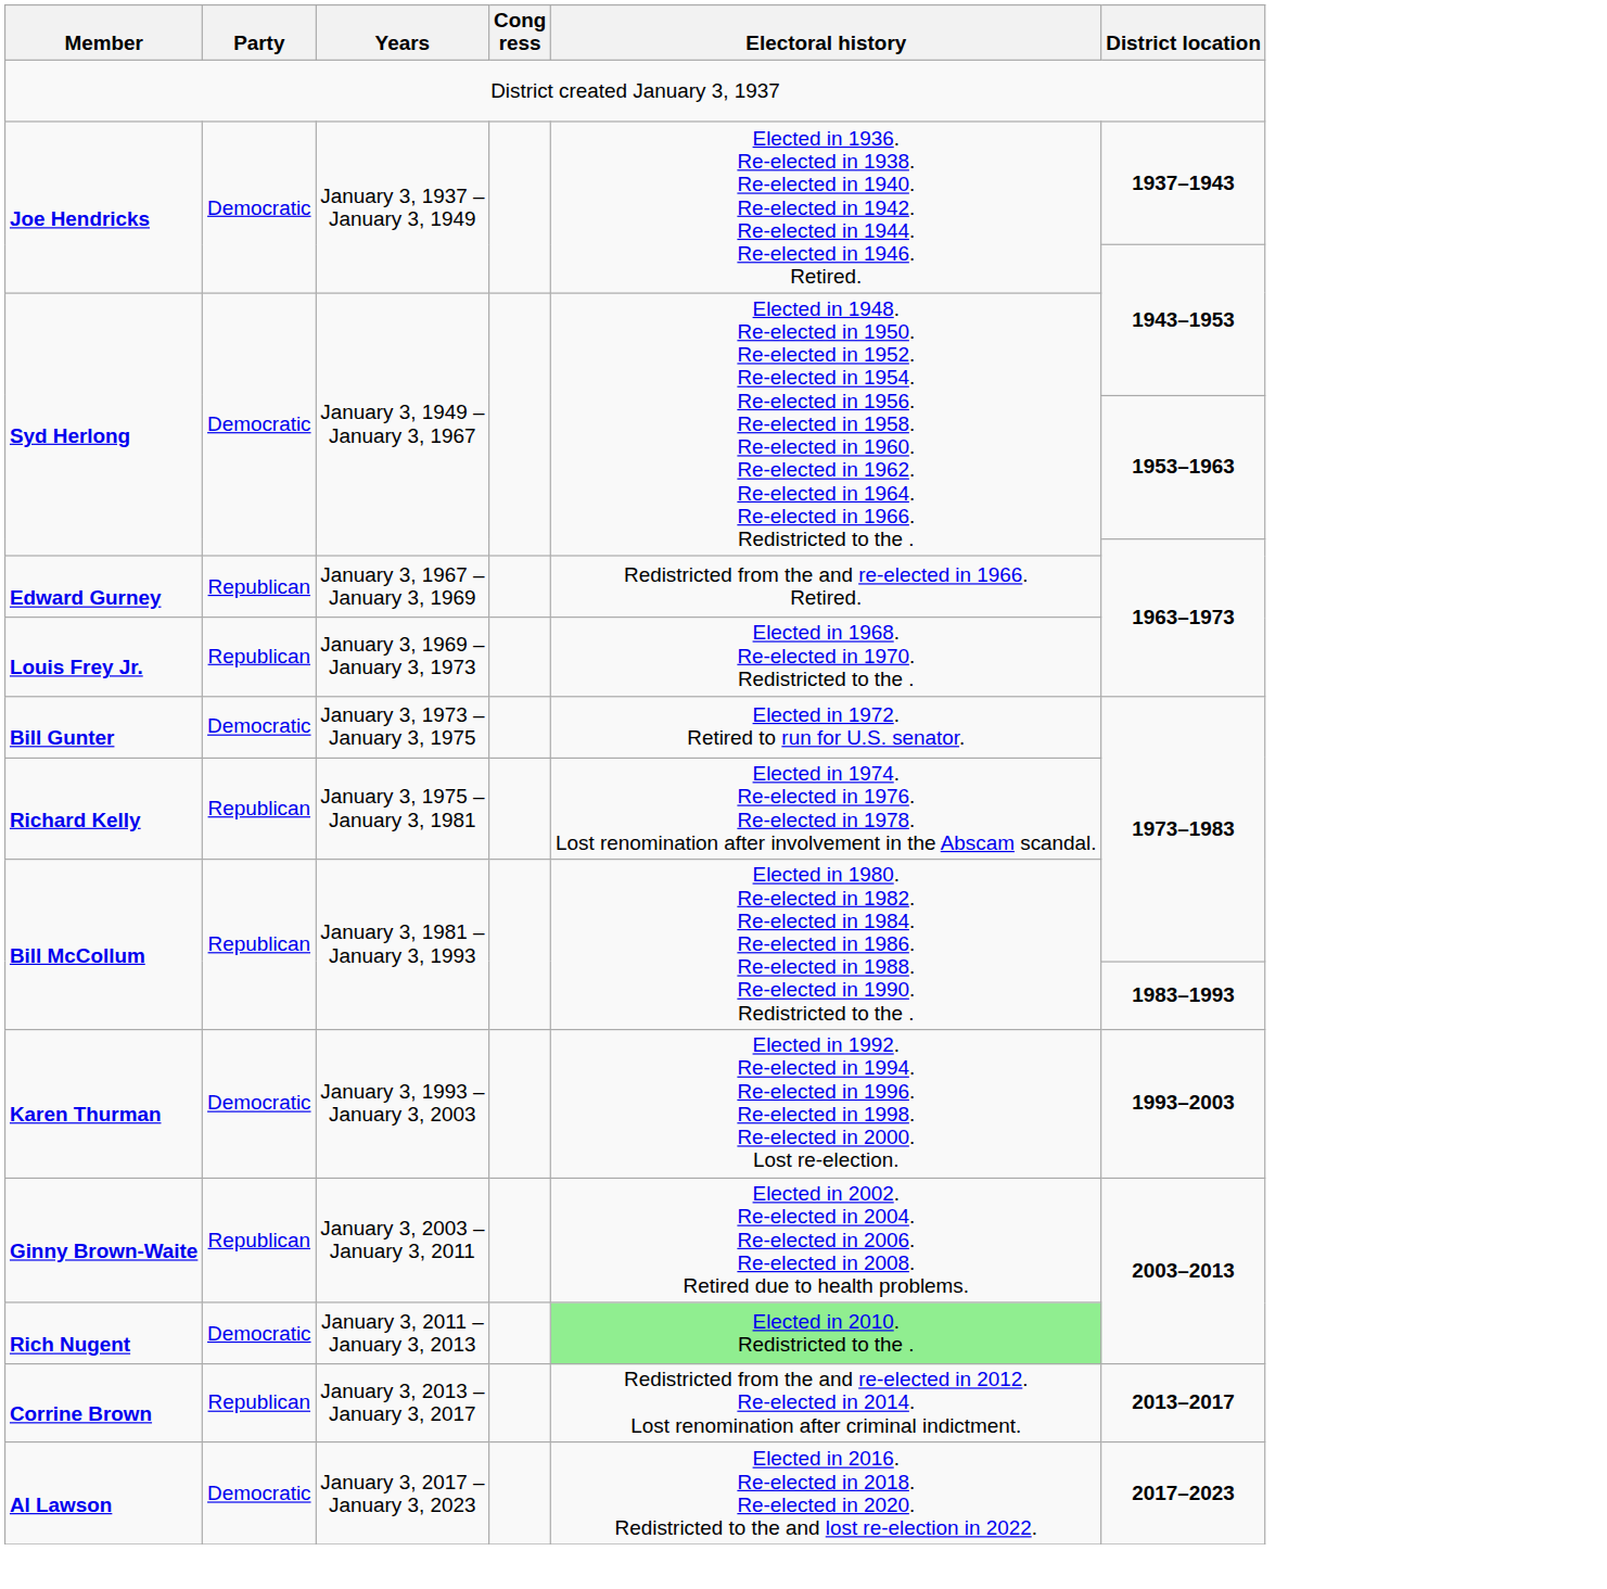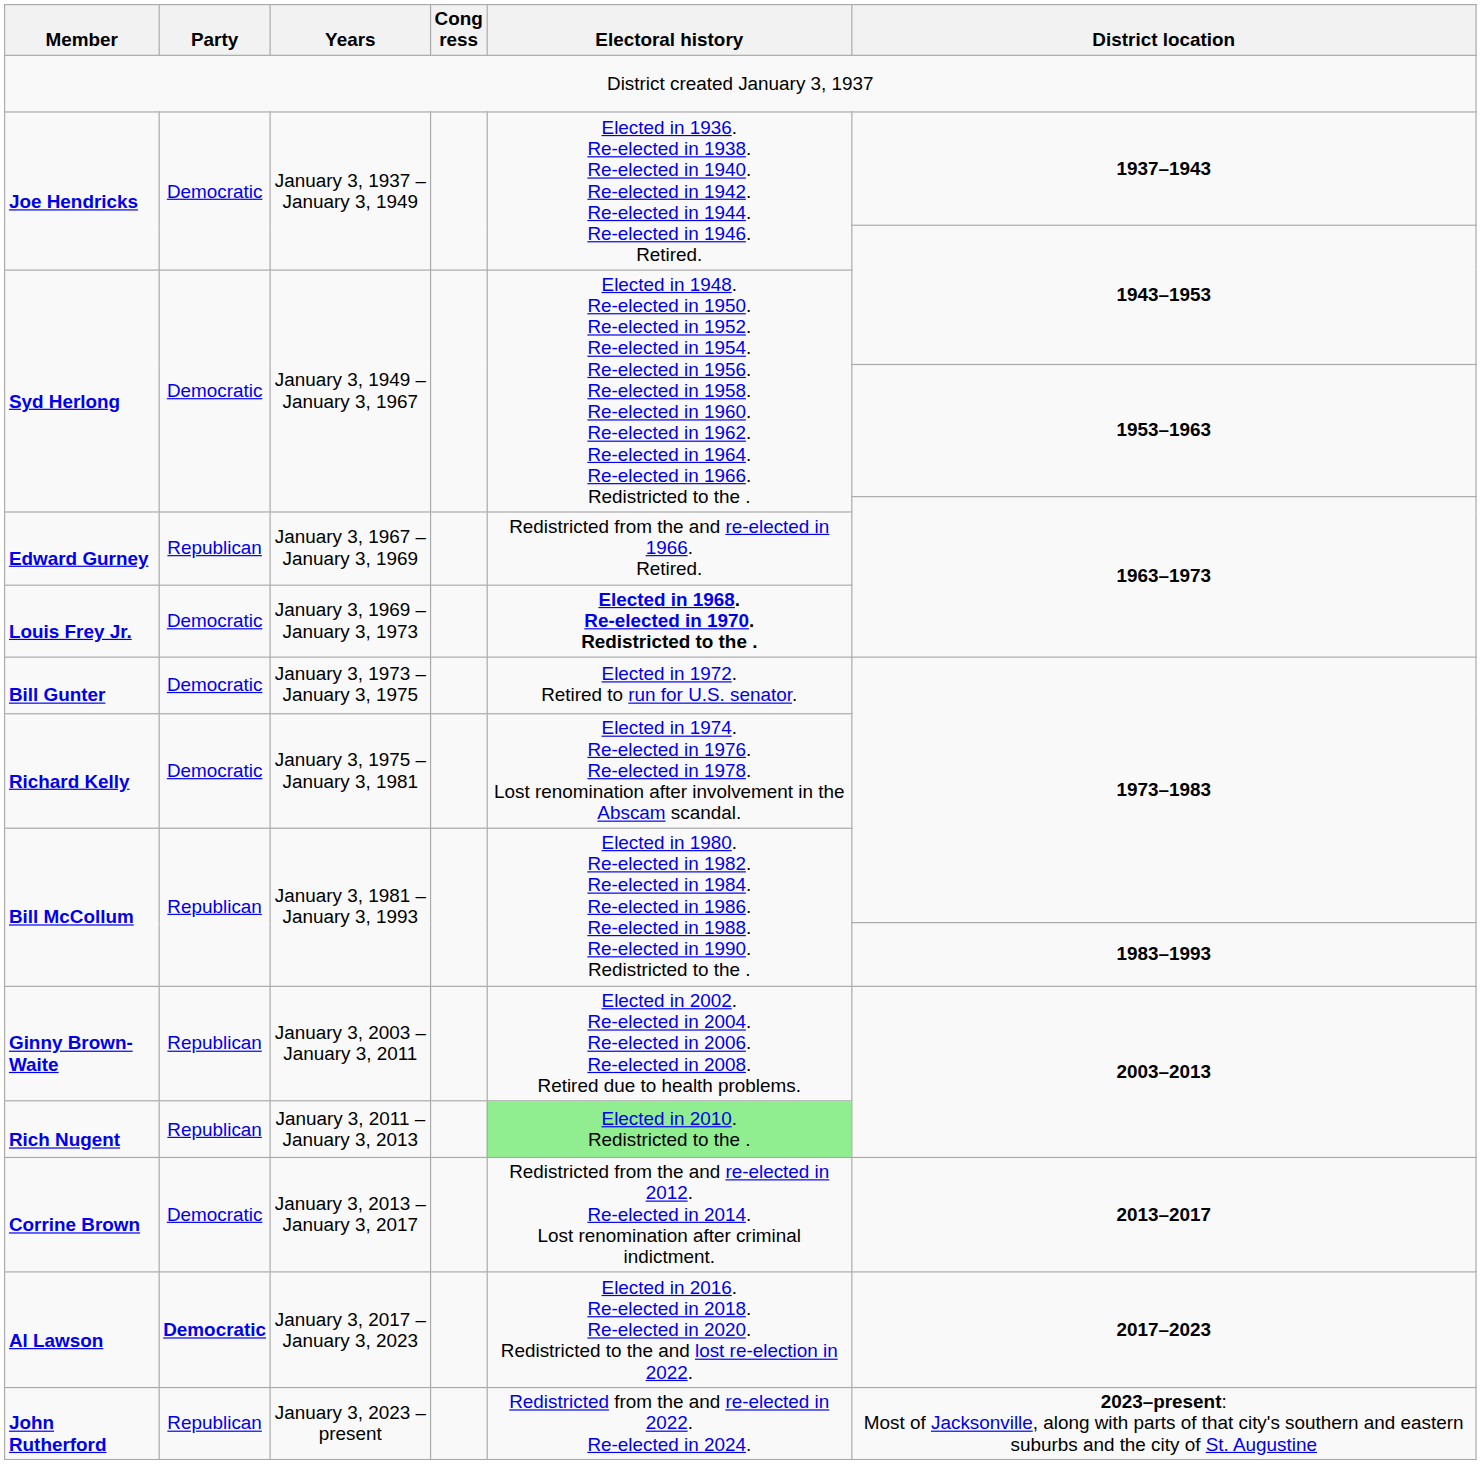 <table class=wikitable style="text-align:center">
 <tr valign=bottom>
 <th>Member</th>
 <th>Party</th>
 <th>Years</th>
 <th>Cong<br>ress</th>
 <th>Electoral history</th>
 <th>District location</th>
 </tr>
 <tr style="height:3em">
 <td colspan=6>District created January 3, 1937</td>
 </tr>
 <tr style="height:6em">
 <td rowspan=2; align=left><br><strong><a href='#'>Joe Hendricks</a></strong><br></td>
 <td rowspan=2; ><a href='#'>Democratic</a></td>
 <td rowspan=2; nowrap>January 3, 1937 –<br>January 3, 1949</td>
 <td rowspan=2></td>
 <td rowspan=2><a href='#'>Elected in 1936</a>.<br><a href='#'>Re-elected in 1938</a>.<br><a href='#'>Re-elected in 1940</a>.<br><a href='#'>Re-elected in 1942</a>.<br><a href='#'>Re-elected in 1944</a>.<br><a href='#'>Re-elected in 1946</a>.<br>Retired.</td>
 <td><strong>1937–1943</strong><br></td>
 </tr>
 <tr>
 <td rowspan=2><strong>1943–1953</strong><br></td>
 </tr>
 <tr style="height:5em">
 <td rowspan=3; align=left><br><strong><a href='#'>Syd Herlong</a></strong><br></td>
 <td rowspan=3; ><a href='#'>Democratic</a></td>
 <td rowspan=3; nowrap>January 3, 1949 –<br>January 3, 1967</td>
 <td rowspan=3></td>
 <td rowspan=3><a href='#'>Elected in 1948</a>.<br><a href='#'>Re-elected in 1950</a>.<br><a href='#'>Re-elected in 1952</a>.<br><a href='#'>Re-elected in 1954</a>.<br><a href='#'>Re-elected in 1956</a>.<br><a href='#'>Re-elected in 1958</a>.<br><a href='#'>Re-elected in 1960</a>.<br><a href='#'>Re-elected in 1962</a>.<br><a href='#'>Re-elected in 1964</a>.<br><a href='#'>Re-elected in 1966</a>.<br>Redistricted to the .</td>
 </tr>
 <tr style="height:7em">
 <td><strong>1953–1963</strong><br></td>
 </tr>
 <tr>
 <td rowspan=3><strong>1963–1973</strong><br></td>
 </tr>
 <tr style="height:3em">
 <td align=left><br><strong><a href='#'>Edward Gurney</a></strong><br></td>
 <td><a href='#'>Republican</a></td>
 <td nowrap>January 3, 1967 –<br>January 3, 1969</td>
 <td></td>
 <td>Redistricted from the  and <a href='#'>re-elected in 1966</a>.<br>Retired.</td>
 </tr>
 <tr style="height:3em">
 <td align=left><br><strong><a href='#'>Louis Frey Jr.</a></strong><br></td>
-<td><a href='#'>Republican</a></td>
+<td><a href='#'>Democratic</a></td>
 <td nowrap>January 3, 1969 –<br>January 3, 1973</td>
 <td></td>
-<td><a href='#'>Elected in 1968</a>.<br><a href='#'>Re-elected in 1970</a>.<br>Redistricted to the .</td>
+<td><strong><a href='#'>Elected in 1968</a>.<br><a href='#'>Re-elected in 1970</a>.<br>Redistricted to the .</strong></td>
 </tr>
 <tr style="height:3em">
 <td align=left><br><strong><a href='#'>Bill Gunter</a></strong><br></td>
 <td><a href='#'>Democratic</a></td>
 <td nowrap>January 3, 1973 –<br>January 3, 1975</td>
 <td></td>
 <td><a href='#'>Elected in 1972</a>.<br>Retired to <a href='#'>run for U.S. senator</a>.</td>
 <td rowspan=3><strong>1973–1983</strong><br></td>
 </tr>
 <tr style="height:3em">
 <td align=left><br><strong><a href='#'>Richard Kelly</a></strong><br></td>
-<td><a href='#'>Republican</a></td>
+<td><a href='#'>Democratic</a></td>
 <td nowrap>January 3, 1975 –<br>January 3, 1981</td>
 <td></td>
 <td><a href='#'>Elected in 1974</a>.<br><a href='#'>Re-elected in 1976</a>.<br><a href='#'>Re-elected in 1978</a>.<br>Lost renomination after involvement in the <a href='#'>Abscam</a> scandal.</td>
 </tr>
 <tr style="height:5em">
 <td rowspan=2; align=left><br><strong><a href='#'>Bill McCollum</a></strong><br></td>
 <td rowspan=2; ><a href='#'>Republican</a></td>
 <td rowspan=2; nowrap>January 3, 1981 –<br>January 3, 1993</td>
 <td rowspan=2></td>
 <td rowspan=2><a href='#'>Elected in 1980</a>.<br><a href='#'>Re-elected in 1982</a>.<br><a href='#'>Re-elected in 1984</a>.<br><a href='#'>Re-elected in 1986</a>.<br><a href='#'>Re-elected in 1988</a>.<br><a href='#'>Re-elected in 1990</a>.<br>Redistricted to the .</td>
 </tr>
 <tr>
 <td><strong>1983–1993</strong><br></td>
 </tr>
 <tr style="height:3em">
-<td align=left><br><strong><a href='#'>Karen Thurman</a></strong><br></td>
-<td><a href='#'>Democratic</a></td>
-<td nowrap>January 3, 1993 –<br>January 3, 2003</td>
-<td></td>
-<td><a href='#'>Elected in 1992</a>.<br><a href='#'>Re-elected in 1994</a>.<br><a href='#'>Re-elected in 1996</a>.<br><a href='#'>Re-elected in 1998</a>.<br><a href='#'>Re-elected in 2000</a>.<br>Lost re-election.</td>
-<td><strong>1993–2003</strong><br></td>
-</tr>
-<tr style="height:3em">
 <td align=left><br><strong><a href='#'>Ginny Brown-Waite</a></strong><br></td>
 <td><a href='#'>Republican</a></td>
 <td nowrap>January 3, 2003 –<br>January 3, 2011</td>
 <td></td>
 <td><a href='#'>Elected in 2002</a>.<br><a href='#'>Re-elected in 2004</a>.<br><a href='#'>Re-elected in 2006</a>.<br><a href='#'>Re-elected in 2008</a>.<br>Retired due to health problems.</td>
 <td rowspan=2><strong>2003–2013</strong><br></td>
 </tr>
 <tr style="height:3em">
 <td align=left><br><strong><a href='#'>Rich Nugent</a></strong><br></td>
-<td><a href='#'>Democratic</a></td>
+<td><a href='#'>Republican</a></td>
 <td nowrap>January 3, 2011 –<br>January 3, 2013</td>
 <td></td>
 <td style="background: lightgreen;"><a href='#'>Elected in 2010</a>.<br>Redistricted to the .</td>
 </tr>
 <tr style="height:3em">
 <td align=left><br><strong><a href='#'>Corrine Brown</a></strong><br></td>
-<td><a href='#'>Republican</a></td>
+<td><a href='#'>Democratic</a></td>
 <td nowrap>January 3, 2013 –<br>January 3, 2017</td>
 <td></td>
 <td>Redistricted from the  and <a href='#'>re-elected in 2012</a>.<br><a href='#'>Re-elected in 2014</a>.<br>Lost renomination after criminal indictment.</td>
 <td><strong>2013–2017</strong><br></td>
 </tr>
 <tr style="height:3em">
 <td align=left><br><strong><a href='#'>Al Lawson</a></strong><br></td>
-<td><a href='#'>Democratic</a></td>
+<td><strong><a href='#'>Democratic</a></strong></td>
 <td nowrap>January 3, 2017 –<br>January 3, 2023</td>
 <td></td>
 <td><a href='#'>Elected in 2016</a>.<br><a href='#'>Re-elected in 2018</a>.<br><a href='#'>Re-elected in 2020</a>.<br>Redistricted to the  and <a href='#'>lost re-election in 2022</a>.</td>
 <td><strong>2017–2023</strong><br></td>
 </tr>
+<tr style="height:3em">
+<td align=left><br><strong><a href='#'>John Rutherford</a></strong><br></td>
+<td><a href='#'>Republican</a></td>
+<td nowrap>January 3, 2023 –<br>present</td>
+<td></td>
+<td><a href='#'>Redistricted</a> from the  and <a href='#'>re-elected in 2022</a>.<br><a href='#'>Re-elected in 2024</a>.</td>
+<td><strong>2023–present</strong>:<br>Most of <a href='#'>Jacksonville</a>, along with parts of that city's southern and eastern suburbs and the city of <a href='#'>St. Augustine</a><br></td>
+</tr>
 </table>
